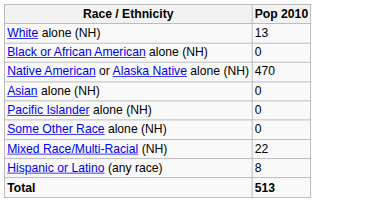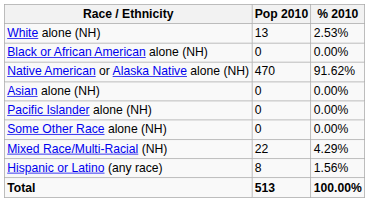 <table class="wikitable">
 <tr>
 <th>Race / Ethnicity</th>
 <th>Pop 2010</th>
+<th>% 2010</th>
 </tr>
 <tr>
 <td><a href='#'>White</a> alone (NH)</td>
 <td>13</td>
+<td>2.53%</td>
 </tr>
 <tr>
 <td><a href='#'>Black or African American</a> alone (NH)</td>
 <td>0</td>
+<td>0.00%</td>
 </tr>
 <tr>
 <td><a href='#'>Native American</a> or <a href='#'>Alaska Native</a> alone (NH)</td>
 <td>470</td>
+<td>91.62%</td>
 </tr>
 <tr>
 <td><a href='#'>Asian</a> alone (NH)</td>
 <td>0</td>
+<td>0.00%</td>
 </tr>
 <tr>
 <td><a href='#'>Pacific Islander</a> alone (NH)</td>
 <td>0</td>
+<td>0.00%</td>
 </tr>
 <tr>
 <td><a href='#'>Some Other Race</a> alone (NH)</td>
 <td>0</td>
+<td>0.00%</td>
 </tr>
 <tr>
 <td><a href='#'>Mixed Race/Multi-Racial</a> (NH)</td>
 <td>22</td>
+<td>4.29%</td>
 </tr>
 <tr>
 <td><a href='#'>Hispanic or Latino</a> (any race)</td>
 <td>8</td>
+<td>1.56%</td>
 </tr>
 <tr>
 <td><strong>Total</strong></td>
 <td><strong>513</strong></td>
+<td><strong>100.00%</strong></td>
 </tr>
 </table>
